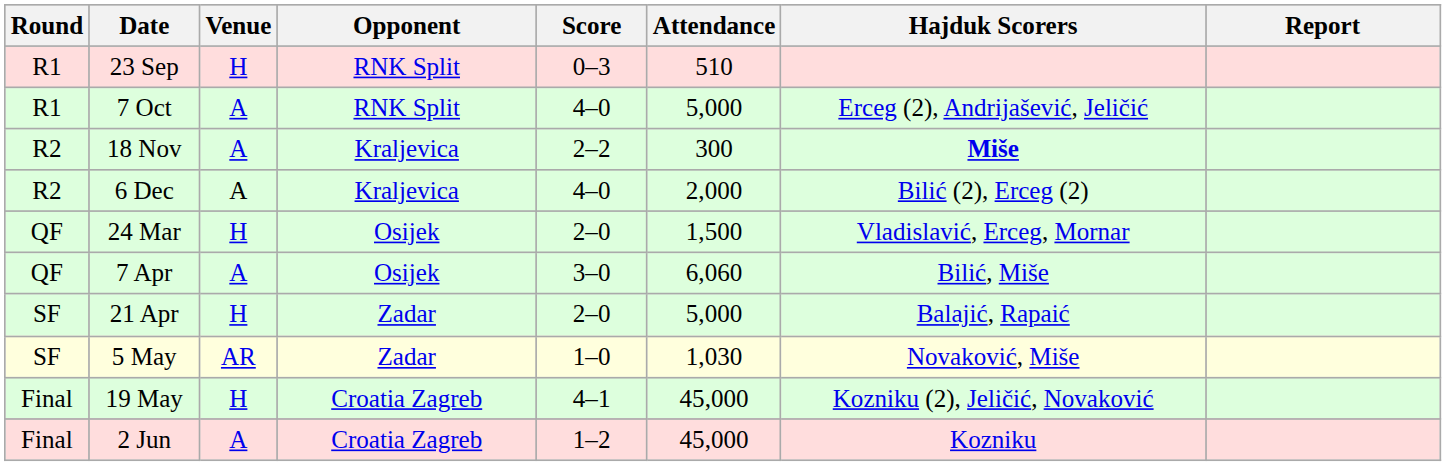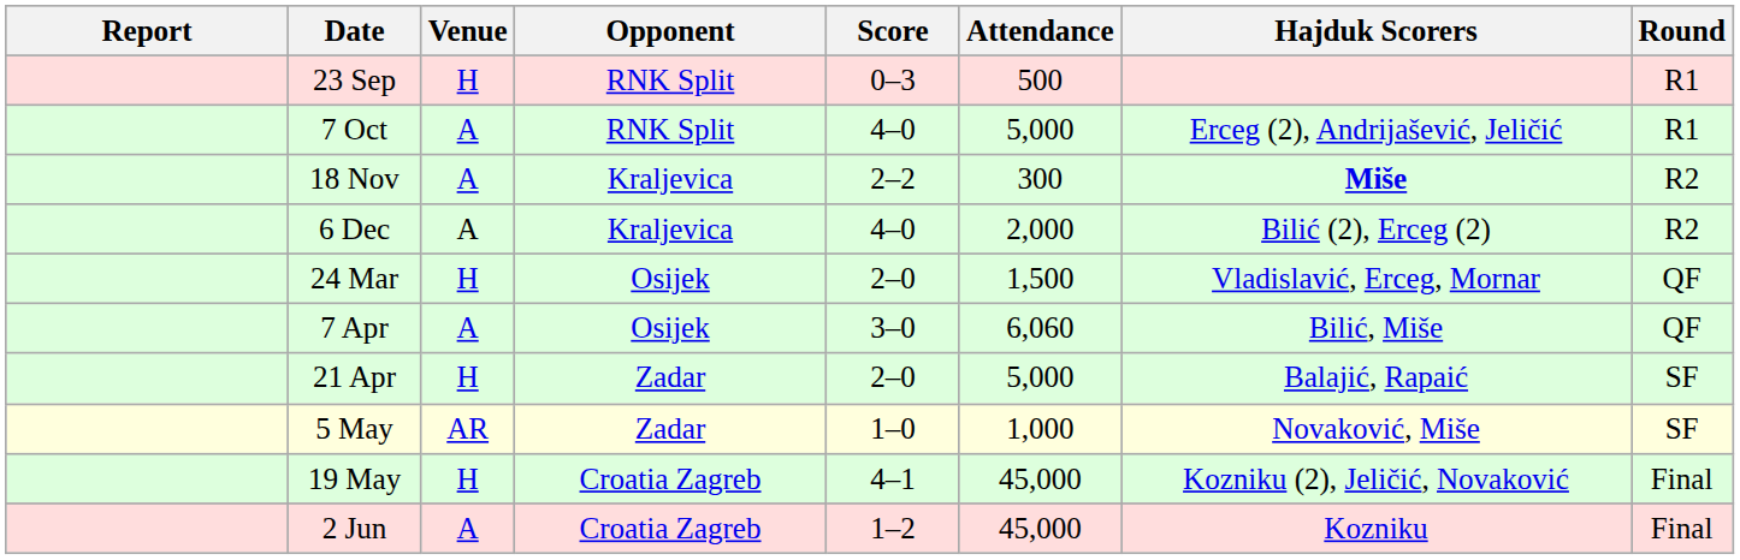 <table class="wikitable sortable" style="text-align: center; font-size:95%;">
 <tr>
-<th width="30">Round</th>
+<th width="135" class="unsortable">Report</th>
 <th width="60">Date</th>
 <th width="20">Venue</th>
 <th width="150">Opponent</th>
 <th width="60">Score</th>
 <th width="40">Attendance</th>
 <th width="250">Hajduk Scorers</th>
-<th width="135" class="unsortable">Report</th>
+<th width="30">Round</th>
 </tr>
 <tr bgcolor="#ffdddd">
-<td>R1</td>
+<td></td>
 <td>23 Sep</td>
 <td><a href='#'>H</a></td>
 <td><a href='#'>RNK Split</a></td>
 <td>0–3</td>
-<td>510</td>
+<td>500</td>
 <td></td>
-<td></td>
+<td>R1</td>
 </tr>
 <tr bgcolor="#ddffdd">
-<td>R1</td>
+<td></td>
 <td>7 Oct</td>
 <td><a href='#'>A</a></td>
 <td><a href='#'>RNK Split</a></td>
 <td>4–0</td>
 <td>5,000</td>
 <td><a href='#'>Erceg</a> (2), <a href='#'>Andrijašević</a>, <a href='#'>Jeličić</a></td>
-<td></td>
+<td>R1</td>
 </tr>
 <tr bgcolor="#ddffdd">
-<td>R2</td>
+<td></td>
 <td>18 Nov</td>
 <td><a href='#'>A</a></td>
 <td><a href='#'>Kraljevica</a></td>
 <td>2–2</td>
 <td>300</td>
 <td><strong><a href='#'>Miše</a></strong></td>
-<td></td>
+<td>R2</td>
 </tr>
 <tr bgcolor="#ddffdd">
-<td>R2</td>
+<td></td>
 <td>6 Dec</td>
 <td>A</td>
 <td><a href='#'>Kraljevica</a></td>
 <td>4–0</td>
 <td>2,000</td>
 <td><a href='#'>Bilić</a> (2), <a href='#'>Erceg</a> (2)</td>
-<td></td>
+<td>R2</td>
 </tr>
 <tr bgcolor="#ddffdd">
-<td>QF</td>
+<td></td>
 <td>24 Mar</td>
 <td><a href='#'>H</a></td>
 <td><a href='#'>Osijek</a></td>
 <td>2–0</td>
 <td>1,500</td>
 <td><a href='#'>Vladislavić</a>, <a href='#'>Erceg</a>, <a href='#'>Mornar</a></td>
-<td></td>
+<td>QF</td>
 </tr>
 <tr bgcolor="#ddffdd">
-<td>QF</td>
+<td></td>
 <td>7 Apr</td>
 <td><a href='#'>A</a></td>
 <td><a href='#'>Osijek</a></td>
 <td>3–0</td>
 <td>6,060</td>
 <td><a href='#'>Bilić</a>, <a href='#'>Miše</a></td>
-<td></td>
+<td>QF</td>
 </tr>
 <tr bgcolor="#ddffdd">
-<td>SF</td>
+<td></td>
 <td>21 Apr</td>
 <td><a href='#'>H</a></td>
 <td><a href='#'>Zadar</a></td>
 <td>2–0</td>
 <td>5,000</td>
 <td><a href='#'>Balajić</a>, <a href='#'>Rapaić</a></td>
-<td></td>
+<td>SF</td>
 </tr>
 <tr bgcolor="#ffffdd">
-<td>SF</td>
+<td></td>
 <td>5 May</td>
 <td><a href='#'>AR</a></td>
 <td><a href='#'>Zadar</a></td>
 <td>1–0</td>
-<td>1,030</td>
+<td>1,000</td>
 <td><a href='#'>Novaković</a>, <a href='#'>Miše</a></td>
-<td></td>
+<td>SF</td>
 </tr>
 <tr bgcolor="#ddffdd">
-<td>Final</td>
+<td></td>
 <td>19 May</td>
 <td><a href='#'>H</a></td>
 <td><a href='#'>Croatia Zagreb</a></td>
 <td>4–1</td>
 <td>45,000</td>
 <td><a href='#'>Kozniku</a> (2), <a href='#'>Jeličić</a>, <a href='#'>Novaković</a></td>
-<td></td>
+<td>Final</td>
 </tr>
 <tr bgcolor="#ffdddd">
-<td>Final</td>
+<td></td>
 <td>2 Jun</td>
 <td><a href='#'>A</a></td>
 <td><a href='#'>Croatia Zagreb</a></td>
 <td>1–2</td>
 <td>45,000</td>
 <td><a href='#'>Kozniku</a></td>
-<td></td>
+<td>Final</td>
 </tr>
 </table>
